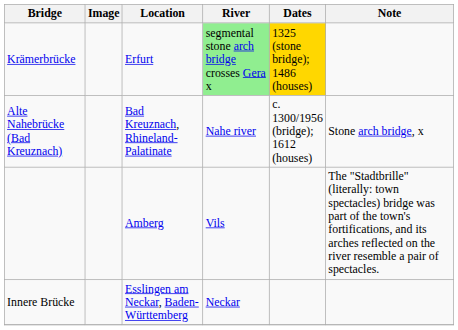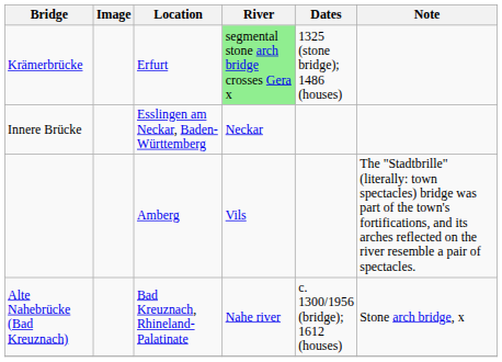 <table class="wikitable sortable">
 <tr>
 <th width = 18%>Bridge</th>
 <th width = 8% class="unsortable">Image</th>
 <th>Location</th>
 <th>River</th>
 <th width = 10%>Dates</th>
 <th class="unsortable">Note</th>
 </tr>
 <tr>
 <td><a href='#'>Krämerbrücke</a></td>
 <td></td>
 <td><a href='#'>Erfurt</a><br><small></small></td>
 <td style="background: lightgreen;">segmental stone <a href='#'>arch bridge</a> crosses <a href='#'>Gera</a><br> x </td>
-<td style="background: gold;">1325 (stone bridge); 1486 (houses)</td>
+<td>1325 (stone bridge); 1486 (houses)</td>
 <td></td>
+</tr>
+<tr>
+<td>Innere Brücke</td>
+<td></td>
+<td><a href='#'>Esslingen am Neckar</a>, <a href='#'>Baden-Württemberg</a><br><small></small></td>
+<td><a href='#'>Neckar</a></td>
+<td></td>
+<td></td>
+</tr>
+<tr>
+<td></td>
+<td></td>
+<td><a href='#'>Amberg</a><br><small></small></td>
+<td><a href='#'>Vils</a></td>
+<td></td>
+<td>The "Stadtbrille" (literally: town spectacles) bridge was part of the town's fortifications, and its arches reflected on the river resemble a pair of spectacles.</td>
 </tr>
 <tr>
 <td><a href='#'>Alte Nahebrücke (Bad Kreuznach)</a></td>
 <td></td>
 <td><a href='#'>Bad Kreuznach</a>, <a href='#'>Rhineland-Palatinate</a><br><small></small></td>
 <td><a href='#'>Nahe river</a></td>
 <td>c. 1300/1956 (bridge); 1612 (houses)</td>
 <td>Stone <a href='#'>arch bridge</a>,  x </td>
 </tr>
 <tr>
-<td></td>
-<td></td>
-<td><a href='#'>Amberg</a><br><small></small></td>
-<td><a href='#'>Vils</a></td>
-<td></td>
-<td>The "Stadtbrille" (literally: town spectacles) bridge was part of the town's fortifications, and its arches reflected on the river resemble a pair of spectacles.</td>
-</tr>
-<tr>
-<td>Innere Brücke</td>
-<td></td>
-<td><a href='#'>Esslingen am Neckar</a>, <a href='#'>Baden-Württemberg</a><br><small></small></td>
-<td><a href='#'>Neckar</a></td>
-<td></td>
-<td></td>
-</tr>
-<tr>
 </tr>
 </table>
